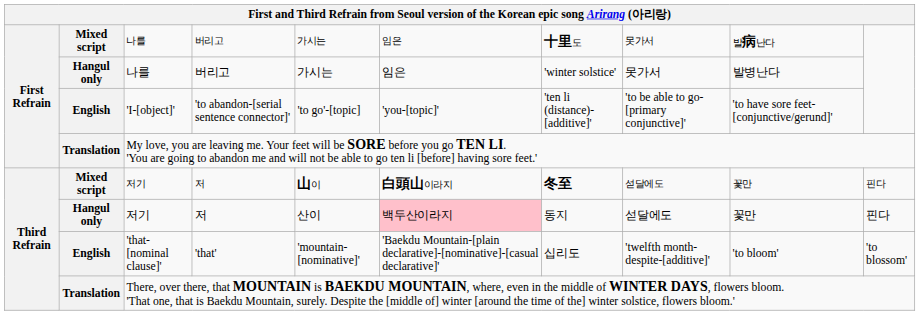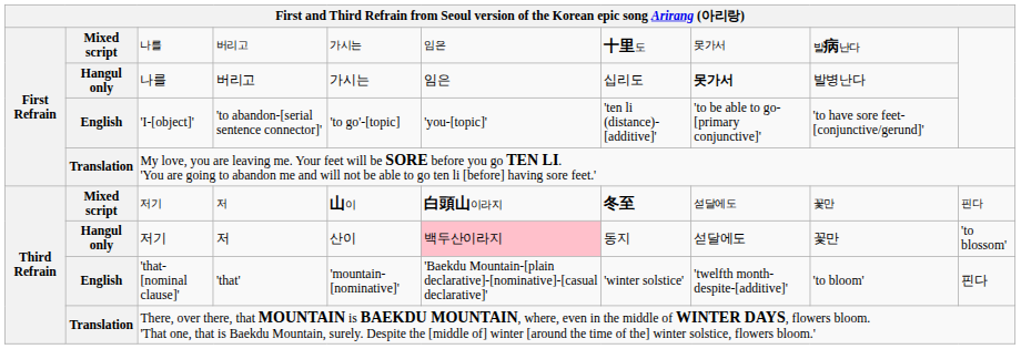 <table class="wikitable">
 <tr>
 <th colspan="10" style="text-align: center;">First and Third Refrain from Seoul version of the Korean epic song <em><a href='#'>Arirang</a></em> (아리랑)</th>
 </tr>
 <tr>
 <th rowspan="4">First Refrain</th>
 <th>Mixed script</th>
 <td><small>나를</small></td>
 <td><small>버리고</small></td>
 <td><small>가시는</small></td>
 <td><small>임은</small></td>
 <td><big><strong>十里</strong></big><small>도</small></td>
 <td><small>못가서</small></td>
 <td><small>발</small><big><strong>病</strong></big><small>난다</small></td>
 <td rowspan="3"></td>
 </tr>
 <tr>
 <th>Hangul only</th>
 <td>나를</td>
 <td>버리고</td>
 <td>가시는</td>
 <td>임은</td>
-<td>'winter solstice'</td>
-<td>못가서</td>
+<td>십리도</td>
+<td><strong>못가서</strong></td>
 <td>발병난다</td>
 </tr>
 <tr>
 <th>English</th>
 <td>'I-[object]'</td>
 <td>'to abandon-[serial sentence connector]'</td>
 <td>'to go'-[topic]</td>
 <td>'you-[topic]'</td>
 <td>'ten li (distance)-[additive]'</td>
 <td>'to be able to go-[primary conjunctive]'</td>
 <td>'to have sore feet-[conjunctive/gerund]'</td>
 </tr>
 <tr>
 <th>Translation</th>
 <td colspan="8">My love, you are leaving me. Your feet will be <big><strong>SORE</strong></big> before you go <big><strong>TEN LI</strong></big>.<br>'You are going to abandon me and will not be able to go ten li [before] having sore feet.'<br></td>
 </tr>
 <tr>
 <th rowspan="4">Third Refrain</th>
 <th>Mixed script</th>
 <td><small>저기</small></td>
 <td><small>저</small></td>
 <td><big><strong>山</strong></big><small>이</small></td>
 <td><big><strong>白頭山</strong></big><small>이라지</small></td>
 <td><big><strong>冬至</strong></big></td>
 <td><small>섣달에도</small></td>
 <td><small>꽃만</small></td>
 <td><small>핀다</small></td>
 </tr>
 <tr>
 <th>Hangul only</th>
 <td>저기</td>
 <td>저</td>
 <td>산이</td>
 <td style="background: pink;">백두산이라지</td>
 <td>동지</td>
 <td>섣달에도</td>
 <td>꽃만</td>
-<td>핀다</td>
+<td>'to blossom'</td>
 </tr>
 <tr>
 <th>English</th>
 <td>'that-[nominal clause]'</td>
 <td>'that'</td>
 <td>'mountain-[nominative]'</td>
 <td>'Baekdu Mountain-[plain declarative]-[nominative]-[casual declarative]'</td>
-<td>십리도</td>
+<td>'winter solstice'</td>
 <td>'twelfth month-despite-[additive]'</td>
 <td>'to bloom'</td>
-<td>'to blossom'</td>
+<td>핀다</td>
 </tr>
 <tr>
 <th>Translation</th>
 <td colspan="8">There, over there, that <big><strong>MOUNTAIN</strong></big> is <big><strong>BAEKDU MOUNTAIN</strong></big>, where, even in the middle of <big><strong>WINTER DAYS</strong></big>, flowers bloom.<br>'That one, that is Baekdu Mountain, surely.  Despite the [middle of] winter [around the time of the] winter solstice, flowers bloom.'</td>
 </tr>
 </table>
